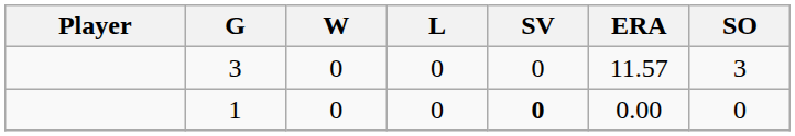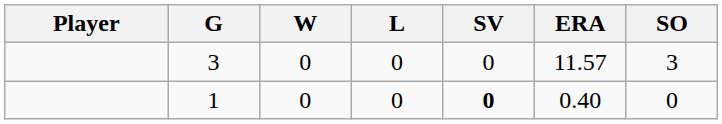 <table class="wikitable sortable">
 <tr>
 <th bgcolor="#DDDDFF" width="16%">Player</th>
 <th bgcolor="#DDDDFF" width="9%">G</th>
 <th bgcolor="#DDDDFF" width="9%">W</th>
 <th bgcolor="#DDDDFF" width="9%">L</th>
 <th bgcolor="#DDDDFF" width="9%">SV</th>
 <th bgcolor="#DDDDFF" width="9%">ERA</th>
 <th bgcolor="#DDDDFF" width="9%">SO</th>
 </tr>
 <tr align="center">
 <td></td>
 <td>3</td>
 <td>0</td>
 <td>0</td>
 <td>0</td>
 <td>11.57</td>
 <td>3</td>
 </tr>
 <tr align="center">
 <td></td>
 <td>1</td>
 <td>0</td>
 <td>0</td>
 <td><strong>0</strong></td>
-<td>0.00</td>
+<td>0.40</td>
 <td>0</td>
 </tr>
 </table>
